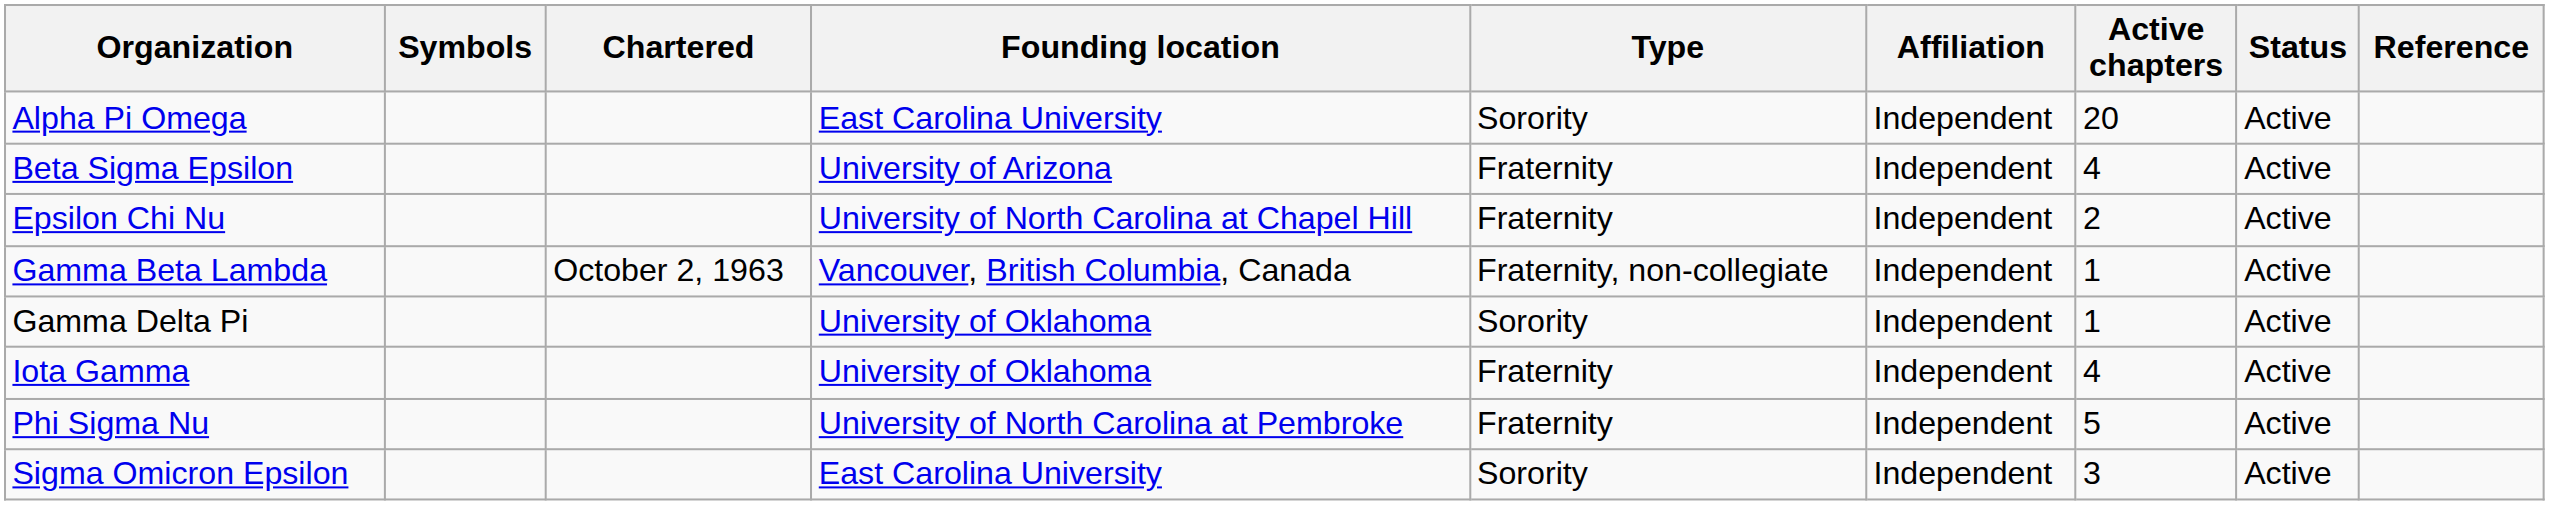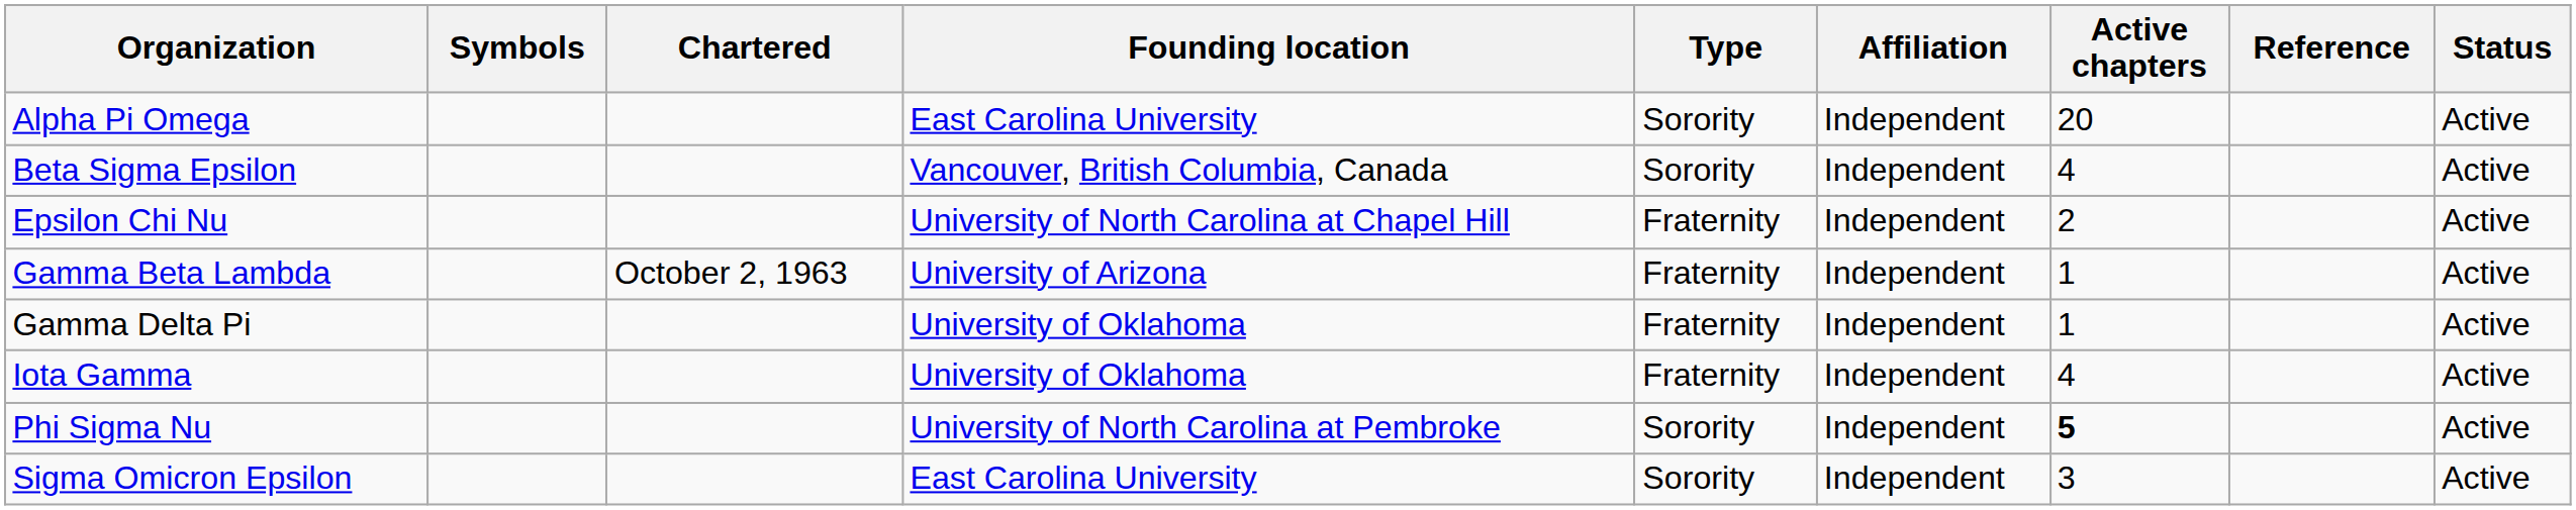 <table class="wikitable sortable" width="100%">
 <tr>
 <th>Organization</th>
 <th>Symbols</th>
 <th>Chartered</th>
 <th>Founding location</th>
 <th>Type</th>
 <th>Affiliation</th>
 <th>Active<br>chapters</th>
+<th>Reference</th>
 <th>Status</th>
-<th>Reference</th>
 </tr>
 <tr>
 <td><a href='#'>Alpha Pi Omega</a></td>
 <td><strong></strong></td>
 <td></td>
 <td><a href='#'>East Carolina University</a></td>
 <td>Sorority</td>
 <td>Independent</td>
 <td>20</td>
+<td></td>
 <td>Active</td>
-<td></td>
 </tr>
 <tr>
 <td><a href='#'>Beta Sigma Epsilon</a></td>
 <td><strong></strong></td>
 <td></td>
-<td><a href='#'>University of Arizona</a></td>
-<td>Fraternity</td>
+<td><a href='#'>Vancouver</a>, <a href='#'>British Columbia</a>, Canada</td>
+<td>Sorority</td>
 <td>Independent</td>
 <td>4</td>
+<td></td>
 <td>Active</td>
-<td></td>
 </tr>
 <tr>
 <td><a href='#'>Epsilon Chi Nu</a></td>
 <td><strong></strong></td>
 <td></td>
 <td><a href='#'>University of North Carolina at Chapel Hill</a></td>
 <td>Fraternity</td>
 <td>Independent</td>
 <td>2</td>
+<td></td>
 <td>Active</td>
-<td></td>
 </tr>
 <tr>
 <td><a href='#'>Gamma Beta Lambda</a></td>
 <td><strong></strong></td>
 <td>October 2, 1963</td>
-<td><a href='#'>Vancouver</a>, <a href='#'>British Columbia</a>, Canada</td>
-<td>Fraternity, non-collegiate</td>
+<td><a href='#'>University of Arizona</a></td>
+<td>Fraternity</td>
 <td>Independent</td>
 <td>1</td>
+<td></td>
 <td>Active</td>
-<td></td>
 </tr>
 <tr>
 <td>Gamma Delta Pi</td>
 <td><strong></strong></td>
 <td></td>
 <td><a href='#'>University of Oklahoma</a></td>
-<td>Sorority</td>
+<td>Fraternity</td>
 <td>Independent</td>
 <td>1</td>
+<td></td>
 <td>Active</td>
-<td></td>
 </tr>
 <tr>
 <td><a href='#'>Iota Gamma</a></td>
 <td><strong></strong></td>
 <td></td>
 <td><a href='#'>University of Oklahoma</a></td>
 <td>Fraternity</td>
 <td>Independent</td>
 <td>4</td>
+<td></td>
 <td>Active</td>
-<td></td>
 </tr>
 <tr>
 <td><a href='#'>Phi Sigma Nu</a></td>
 <td><strong></strong></td>
 <td></td>
 <td><a href='#'>University of North Carolina at Pembroke</a></td>
-<td>Fraternity</td>
+<td>Sorority</td>
 <td>Independent</td>
-<td>5</td>
+<td><strong>5</strong></td>
+<td></td>
 <td>Active</td>
-<td></td>
 </tr>
 <tr>
 <td><a href='#'>Sigma Omicron Epsilon</a></td>
 <td><strong></strong></td>
 <td></td>
 <td><a href='#'>East Carolina University</a></td>
 <td>Sorority</td>
 <td>Independent</td>
 <td>3</td>
+<td></td>
 <td>Active</td>
-<td></td>
 </tr>
 </table>
